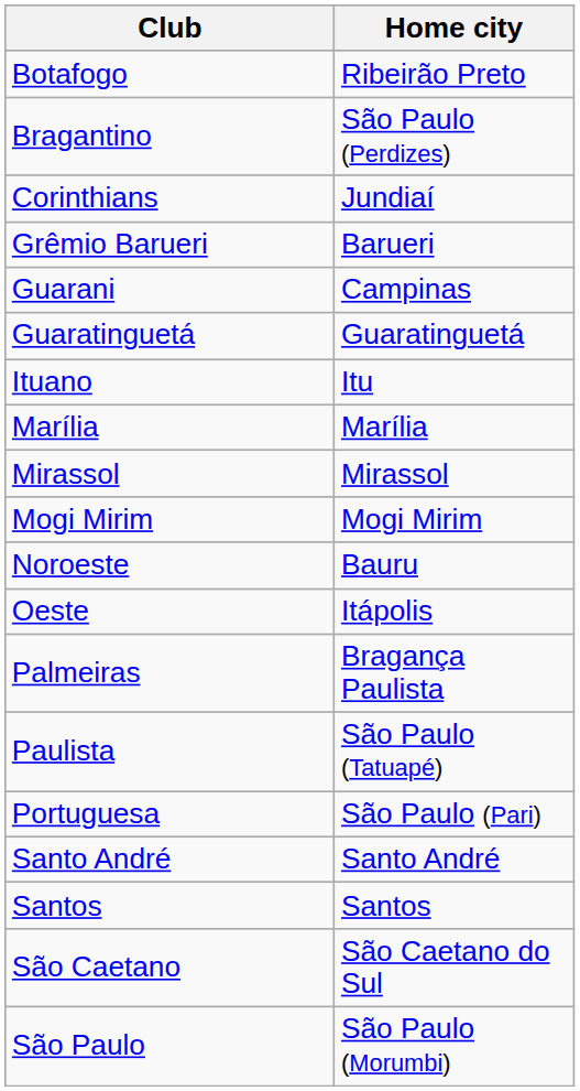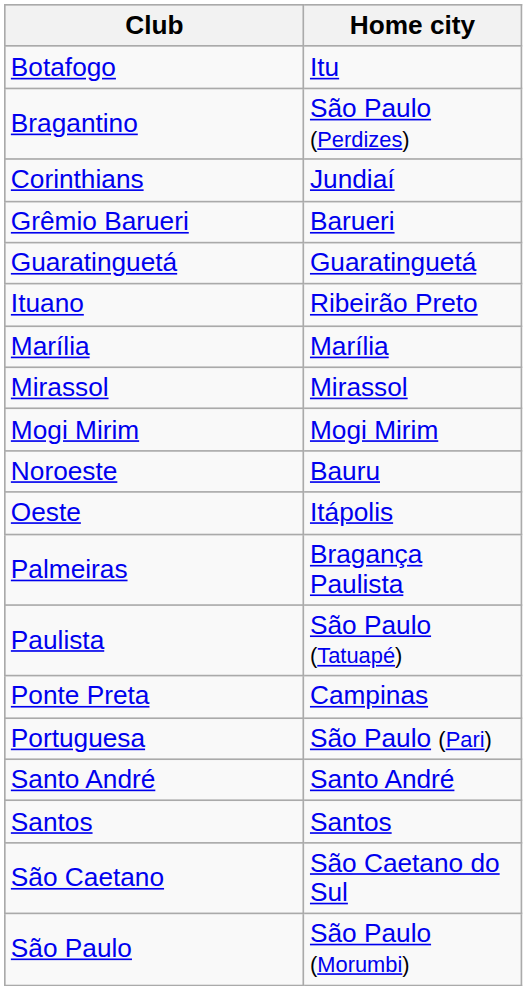 <table class="wikitable sortable">
 <tr>
 <th width=175>Club</th>
 <th width=125>Home city</th>
 </tr>
 <tr>
 <td><a href='#'>Botafogo</a></td>
-<td><a href='#'>Ribeirão Preto</a></td>
+<td><a href='#'>Itu</a></td>
 </tr>
 <tr>
 <td><a href='#'>Bragantino</a></td>
 <td><a href='#'>São Paulo</a> <small>(<a href='#'>Perdizes</a>)</small></td>
 </tr>
 <tr>
 <td><a href='#'>Corinthians</a></td>
 <td><a href='#'>Jundiaí</a></td>
 </tr>
 <tr>
 <td><a href='#'>Grêmio Barueri</a></td>
 <td><a href='#'>Barueri</a></td>
 </tr>
 <tr>
-<td><a href='#'>Guarani</a></td>
-<td><a href='#'>Campinas</a></td>
-</tr>
-<tr>
 <td><a href='#'>Guaratinguetá</a></td>
 <td><a href='#'>Guaratinguetá</a></td>
 </tr>
 <tr>
 <td><a href='#'>Ituano</a></td>
-<td><a href='#'>Itu</a></td>
+<td><a href='#'>Ribeirão Preto</a></td>
 </tr>
 <tr>
 <td><a href='#'>Marília</a></td>
 <td><a href='#'>Marília</a></td>
 </tr>
 <tr>
 <td><a href='#'>Mirassol</a></td>
 <td><a href='#'>Mirassol</a></td>
 </tr>
 <tr>
 <td><a href='#'>Mogi Mirim</a></td>
 <td><a href='#'>Mogi Mirim</a></td>
 </tr>
 <tr>
 <td><a href='#'>Noroeste</a></td>
 <td><a href='#'>Bauru</a></td>
 </tr>
 <tr>
 <td><a href='#'>Oeste</a></td>
 <td><a href='#'>Itápolis</a></td>
 </tr>
 <tr>
 <td><a href='#'>Palmeiras</a></td>
 <td><a href='#'>Bragança Paulista</a></td>
 </tr>
 <tr>
 <td><a href='#'>Paulista</a></td>
 <td><a href='#'>São Paulo</a> <small>(<a href='#'>Tatuapé</a>)</small></td>
 </tr>
 <tr>
+<td><a href='#'>Ponte Preta</a></td>
+<td><a href='#'>Campinas</a></td>
+</tr>
+<tr>
 <td><a href='#'>Portuguesa</a></td>
 <td><a href='#'>São Paulo</a> <small>(<a href='#'>Pari</a>)</small></td>
 </tr>
 <tr>
 <td><a href='#'>Santo André</a></td>
 <td><a href='#'>Santo André</a></td>
 </tr>
 <tr>
 <td><a href='#'>Santos</a></td>
 <td><a href='#'>Santos</a></td>
 </tr>
 <tr>
 <td><a href='#'>São Caetano</a></td>
 <td><a href='#'>São Caetano do Sul</a></td>
 </tr>
 <tr>
 <td><a href='#'>São Paulo</a></td>
 <td><a href='#'>São Paulo</a> <small>(<a href='#'>Morumbi</a>)</small></td>
 </tr>
 </table>
